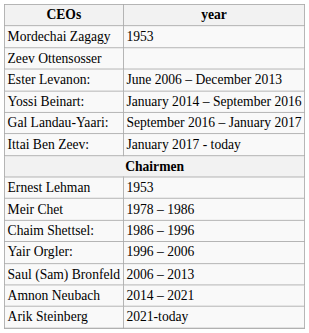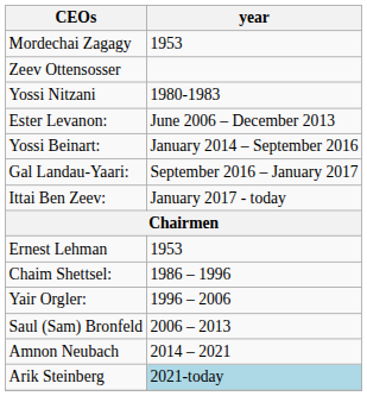 <table class="wikitable sortable mw-collapsible">
 <tr>
 <th><strong>CEOs</strong></th>
 <th>year</th>
 </tr>
 <tr>
 <td>Mordechai Zagagy</td>
 <td>1953</td>
 </tr>
 <tr>
 <td>Zeev Ottensosser</td>
 <td></td>
+</tr>
+<tr>
+<td>Yossi Nitzani</td>
+<td>1980-1983</td>
 </tr>
 <tr>
 <td>Ester Levanon:</td>
 <td>June 2006 – December 2013</td>
 </tr>
 <tr>
 <td>Yossi Beinart:</td>
 <td>January 2014 – September 2016</td>
 </tr>
 <tr>
 <td>Gal Landau-Yaari:</td>
 <td>September 2016 – January 2017</td>
 </tr>
 <tr>
 <td>Ittai Ben Zeev:</td>
 <td>January 2017 - today</td>
 </tr>
 <tr>
 <th colspan="2"><strong>Chairmen</strong></th>
 </tr>
 <tr>
 <td>Ernest Lehman</td>
 <td>1953</td>
 </tr>
 <tr>
-<td>Meir Chet</td>
-<td>1978 – 1986</td>
-</tr>
-<tr>
 <td>Chaim Shettsel:</td>
 <td>1986 – 1996</td>
 </tr>
 <tr>
 <td>Yair Orgler:</td>
 <td>1996 – 2006</td>
 </tr>
 <tr>
 <td>Saul (Sam) Bronfeld</td>
 <td>2006 – 2013</td>
 </tr>
 <tr>
 <td>Amnon Neubach</td>
 <td>2014 – 2021</td>
 </tr>
 <tr>
 <td>Arik Steinberg</td>
-<td>2021-today</td>
+<td style="background: lightblue;">2021-today</td>
 </tr>
 <tr>
 </tr>
 </table>
